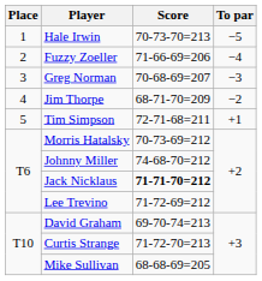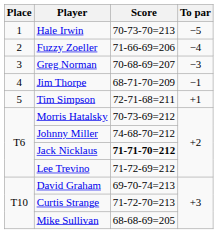 <table class="wikitable">
 <tr>
 <th>Place</th>
 <th>Player</th>
 <th>Score</th>
 <th>To par</th>
 </tr>
 <tr>
 <td align=center>1</td>
 <td> <a href='#'>Hale Irwin</a></td>
 <td align=center>70-73-70=213</td>
 <td align=center>−5</td>
 </tr>
 <tr>
 <td align=center>2</td>
 <td> <a href='#'>Fuzzy Zoeller</a></td>
 <td align=center>71-66-69=206</td>
 <td align=center>−4</td>
 </tr>
 <tr>
 <td align=center>3</td>
 <td> <a href='#'>Greg Norman</a></td>
 <td align=center>70-68-69=207</td>
 <td align=center>−3</td>
 </tr>
 <tr>
 <td align=center>4</td>
 <td> <a href='#'>Jim Thorpe</a></td>
 <td align=center>68-71-70=209</td>
-<td align=center>−2</td>
+<td align=center>−1</td>
 </tr>
 <tr>
 <td align=center>5</td>
 <td> <a href='#'>Tim Simpson</a></td>
 <td align=center>72-71-68=211</td>
 <td align=center>+1</td>
 </tr>
 <tr>
 <td rowspan="4" align=center>T6</td>
 <td> <a href='#'>Morris Hatalsky</a></td>
 <td align=center>70-73-69=212</td>
 <td rowspan="4" align=center>+2</td>
 </tr>
 <tr>
 <td> <a href='#'>Johnny Miller</a></td>
 <td align=center>74-68-70=212</td>
 </tr>
 <tr>
 <td> <a href='#'>Jack Nicklaus</a></td>
 <td align=center><strong>71-71-70=212</strong></td>
 </tr>
 <tr>
 <td> <a href='#'>Lee Trevino</a></td>
 <td align=center>71-72-69=212</td>
 </tr>
 <tr>
 <td rowspan="3" align=center>T10</td>
 <td> <a href='#'>David Graham</a></td>
 <td align=center>69-70-74=213</td>
 <td rowspan="3" align=center>+3</td>
 </tr>
 <tr>
 <td> <a href='#'>Curtis Strange</a></td>
 <td align=center>71-72-70=213</td>
 </tr>
 <tr>
 <td> <a href='#'>Mike Sullivan</a></td>
 <td align=center>68-68-69=205</td>
 </tr>
 </table>
